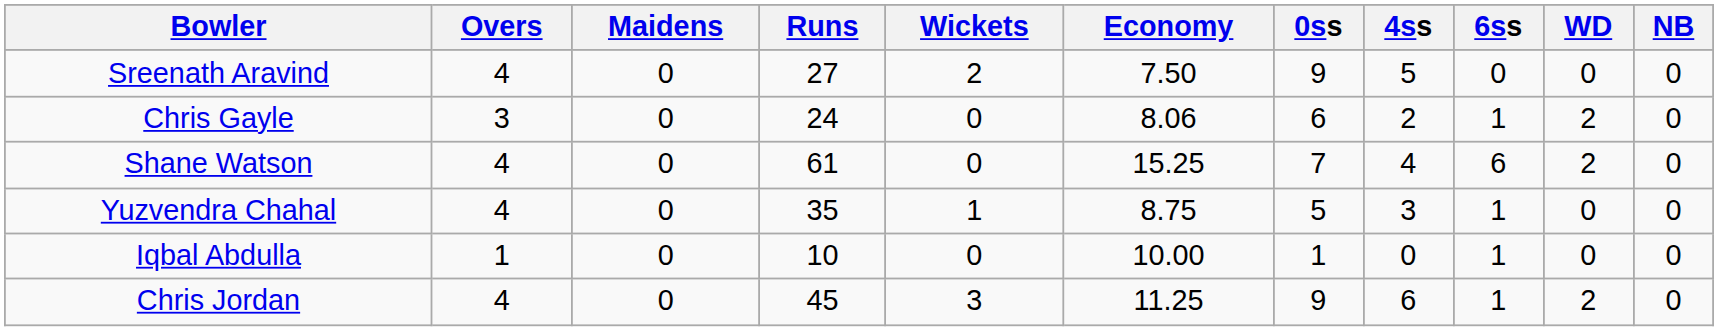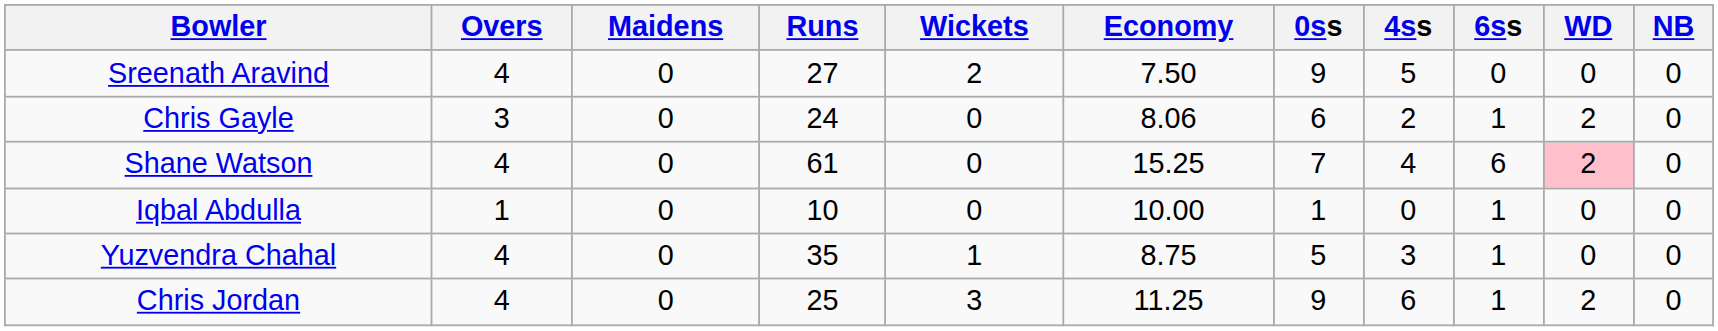 <table class="wikitable" style="text-align: center; width: 60%;">
 <tr>
 <th width="25%"><a href='#'>Bowler</a></th>
 <th><a href='#'>Overs</a></th>
 <th><a href='#'>Maidens</a></th>
 <th><a href='#'>Runs</a></th>
 <th><a href='#'>Wickets</a></th>
 <th><a href='#'>Economy</a></th>
 <th><a href='#'>0s</a>s</th>
 <th><a href='#'>4s</a>s</th>
 <th><a href='#'>6s</a>s</th>
 <th><a href='#'>WD</a></th>
 <th><a href='#'>NB</a></th>
 </tr>
 <tr>
 <td><a href='#'>Sreenath Aravind</a></td>
 <td>4</td>
 <td>0</td>
 <td>27</td>
 <td>2</td>
 <td>7.50</td>
 <td>9</td>
 <td>5</td>
 <td>0</td>
 <td>0</td>
 <td>0</td>
 </tr>
 <tr>
 <td><a href='#'>Chris Gayle</a></td>
 <td>3</td>
 <td>0</td>
 <td>24</td>
 <td>0</td>
 <td>8.06</td>
 <td>6</td>
 <td>2</td>
 <td>1</td>
 <td>2</td>
 <td>0</td>
 </tr>
 <tr>
 <td><a href='#'>Shane Watson</a></td>
 <td>4</td>
 <td>0</td>
 <td>61</td>
 <td>0</td>
 <td>15.25</td>
 <td>7</td>
 <td>4</td>
 <td>6</td>
-<td>2</td>
+<td style="background: pink;">2</td>
+<td>0</td>
+</tr>
+<tr>
+<td><a href='#'>Iqbal Abdulla</a></td>
+<td>1</td>
+<td>0</td>
+<td>10</td>
+<td>0</td>
+<td>10.00</td>
+<td>1</td>
+<td>0</td>
+<td>1</td>
+<td>0</td>
 <td>0</td>
 </tr>
 <tr>
 <td><a href='#'>Yuzvendra Chahal</a></td>
 <td>4</td>
 <td>0</td>
 <td>35</td>
 <td>1</td>
 <td>8.75</td>
 <td>5</td>
 <td>3</td>
 <td>1</td>
 <td>0</td>
 <td>0</td>
 </tr>
 <tr>
-<td><a href='#'>Iqbal Abdulla</a></td>
-<td>1</td>
-<td>0</td>
-<td>10</td>
-<td>0</td>
-<td>10.00</td>
-<td>1</td>
-<td>0</td>
-<td>1</td>
-<td>0</td>
-<td>0</td>
-</tr>
-<tr>
 <td><a href='#'>Chris Jordan</a></td>
 <td>4</td>
 <td>0</td>
-<td>45</td>
+<td>25</td>
 <td>3</td>
 <td>11.25</td>
 <td>9</td>
 <td>6</td>
 <td>1</td>
 <td>2</td>
 <td>0</td>
 </tr>
 </table>
